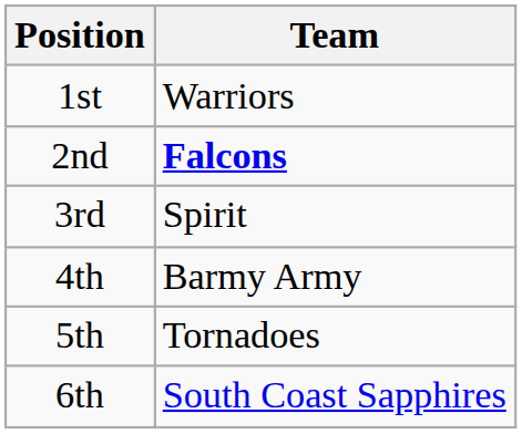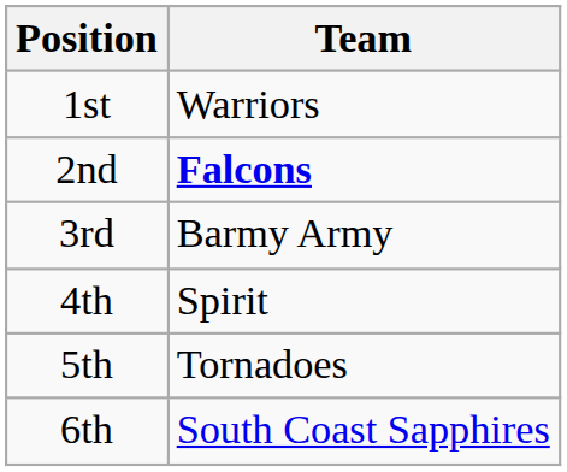 <table class="wikitable">
 <tr>
 <th>Position</th>
 <th>Team</th>
 </tr>
 <tr>
 <td style="text-align:center">1st</td>
 <td>Warriors</td>
 </tr>
 <tr>
 <td style="text-align:center">2nd</td>
 <td><strong><a href='#'>Falcons</a></strong></td>
 </tr>
 <tr>
 <td style="text-align:center">3rd</td>
-<td>Spirit</td>
+<td>Barmy Army</td>
 </tr>
 <tr>
 <td style="text-align:center">4th</td>
-<td>Barmy Army</td>
+<td>Spirit</td>
 </tr>
 <tr>
 <td style="text-align:center">5th</td>
 <td>Tornadoes</td>
 </tr>
 <tr>
 <td style="text-align:center">6th</td>
 <td><a href='#'>South Coast Sapphires</a></td>
 </tr>
 </table>
